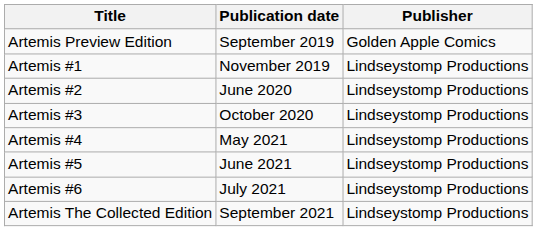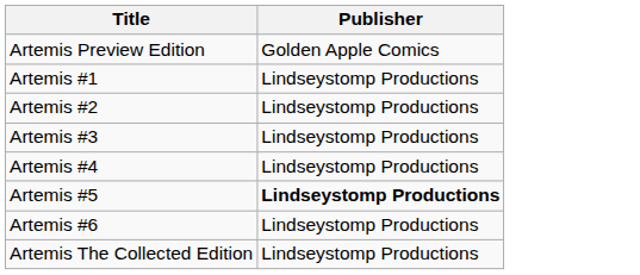 <table class="wikitable">
 <tr>
 <th>Title</th>
-<th>Publication date</th>
 <th>Publisher</th>
 </tr>
 <tr>
 <td>Artemis Preview Edition</td>
-<td>September 2019</td>
 <td>Golden Apple Comics</td>
 </tr>
 <tr>
 <td>Artemis #1</td>
-<td>November 2019</td>
 <td>Lindseystomp Productions</td>
 </tr>
 <tr>
 <td>Artemis #2</td>
-<td>June 2020</td>
 <td>Lindseystomp Productions</td>
 </tr>
 <tr>
 <td>Artemis #3</td>
-<td>October 2020</td>
 <td>Lindseystomp Productions</td>
 </tr>
 <tr>
 <td>Artemis #4</td>
-<td>May 2021</td>
 <td>Lindseystomp Productions</td>
 </tr>
 <tr>
 <td>Artemis #5</td>
-<td>June 2021</td>
-<td>Lindseystomp Productions</td>
+<td><strong>Lindseystomp Productions</strong></td>
 </tr>
 <tr>
 <td>Artemis #6</td>
-<td>July 2021</td>
 <td>Lindseystomp Productions</td>
 </tr>
 <tr>
 <td>Artemis The Collected Edition</td>
-<td>September 2021</td>
 <td>Lindseystomp Productions</td>
 </tr>
 </table>
